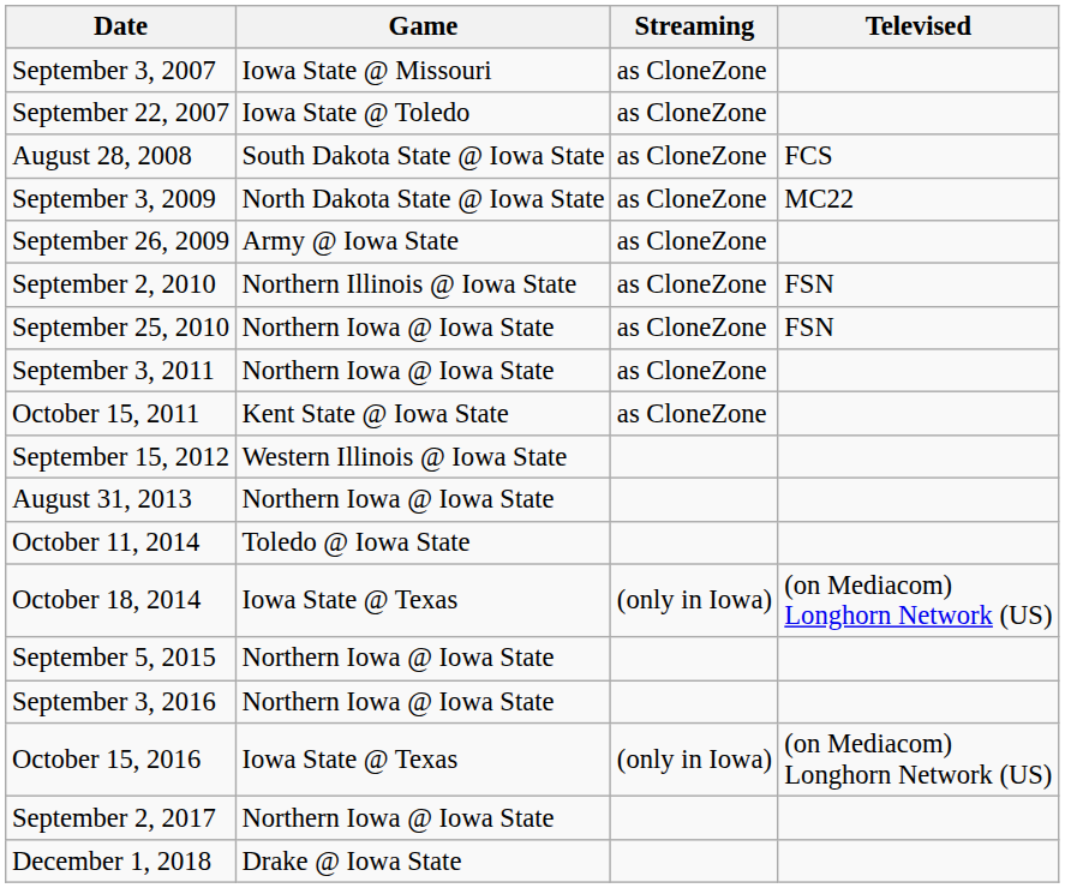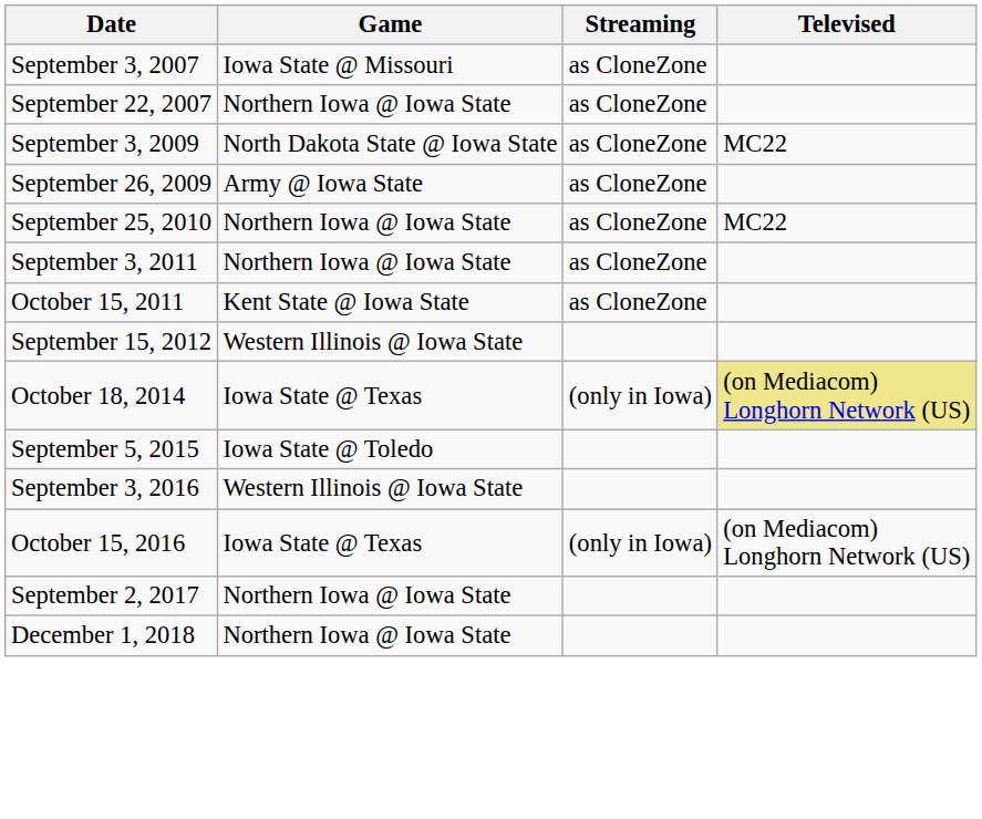 <table class="wikitable">
 <tr>
 <th>Date</th>
 <th>Game</th>
 <th>Streaming</th>
 <th>Televised</th>
 </tr>
 <tr>
 <td>September 3, 2007</td>
 <td>Iowa State @ Missouri</td>
 <td>as CloneZone</td>
 <td></td>
 </tr>
 <tr>
 <td>September 22, 2007</td>
-<td>Iowa State @ Toledo</td>
+<td>Northern Iowa @ Iowa State</td>
 <td>as CloneZone</td>
 <td></td>
-</tr>
-<tr>
-<td>August 28, 2008</td>
-<td>South Dakota State @ Iowa State</td>
-<td>as CloneZone</td>
-<td>FCS</td>
 </tr>
 <tr>
 <td>September 3, 2009</td>
 <td>North Dakota State @ Iowa State</td>
 <td>as CloneZone</td>
 <td>MC22</td>
 </tr>
 <tr>
 <td>September 26, 2009</td>
 <td>Army @ Iowa State</td>
 <td>as CloneZone</td>
 <td></td>
 </tr>
 <tr>
-<td>September 2, 2010</td>
-<td>Northern Illinois @ Iowa State</td>
-<td>as CloneZone</td>
-<td>FSN</td>
-</tr>
-<tr>
 <td>September 25, 2010</td>
 <td>Northern Iowa @ Iowa State</td>
 <td>as CloneZone</td>
-<td>FSN</td>
+<td>MC22</td>
 </tr>
 <tr>
 <td>September 3, 2011</td>
 <td>Northern Iowa @ Iowa State</td>
 <td>as CloneZone</td>
 <td></td>
 </tr>
 <tr>
 <td>October 15, 2011</td>
 <td>Kent State @ Iowa State</td>
 <td>as CloneZone</td>
 <td></td>
 </tr>
 <tr>
 <td>September 15, 2012</td>
 <td>Western Illinois @ Iowa State</td>
 <td></td>
 <td></td>
 </tr>
 <tr>
-<td>August 31, 2013</td>
-<td>Northern Iowa @ Iowa State</td>
-<td></td>
-<td></td>
-</tr>
-<tr>
-<td>October 11, 2014</td>
-<td>Toledo @ Iowa State</td>
-<td></td>
-<td></td>
-</tr>
-<tr>
 <td>October 18, 2014</td>
 <td>Iowa State @ Texas</td>
 <td> (only in Iowa)</td>
-<td> (on Mediacom)<br><a href='#'>Longhorn Network</a> (US)</td>
+<td style="background: khaki;"> (on Mediacom)<br><a href='#'>Longhorn Network</a> (US)</td>
 </tr>
 <tr>
 <td>September 5, 2015</td>
-<td>Northern Iowa @ Iowa State</td>
+<td>Iowa State @ Toledo</td>
 <td></td>
 <td></td>
 </tr>
 <tr>
 <td>September 3, 2016</td>
-<td>Northern Iowa @ Iowa State</td>
+<td>Western Illinois @ Iowa State</td>
 <td></td>
 <td></td>
 </tr>
 <tr>
 <td>October 15, 2016</td>
 <td>Iowa State @ Texas</td>
 <td> (only in Iowa)</td>
 <td> (on Mediacom)<br>Longhorn Network (US)</td>
 </tr>
 <tr>
 <td>September 2, 2017</td>
 <td>Northern Iowa @ Iowa State</td>
 <td></td>
 <td></td>
 </tr>
 <tr>
 <td>December 1, 2018</td>
-<td>Drake @ Iowa State</td>
+<td>Northern Iowa @ Iowa State</td>
 <td></td>
 <td></td>
 </tr>
 </table>
